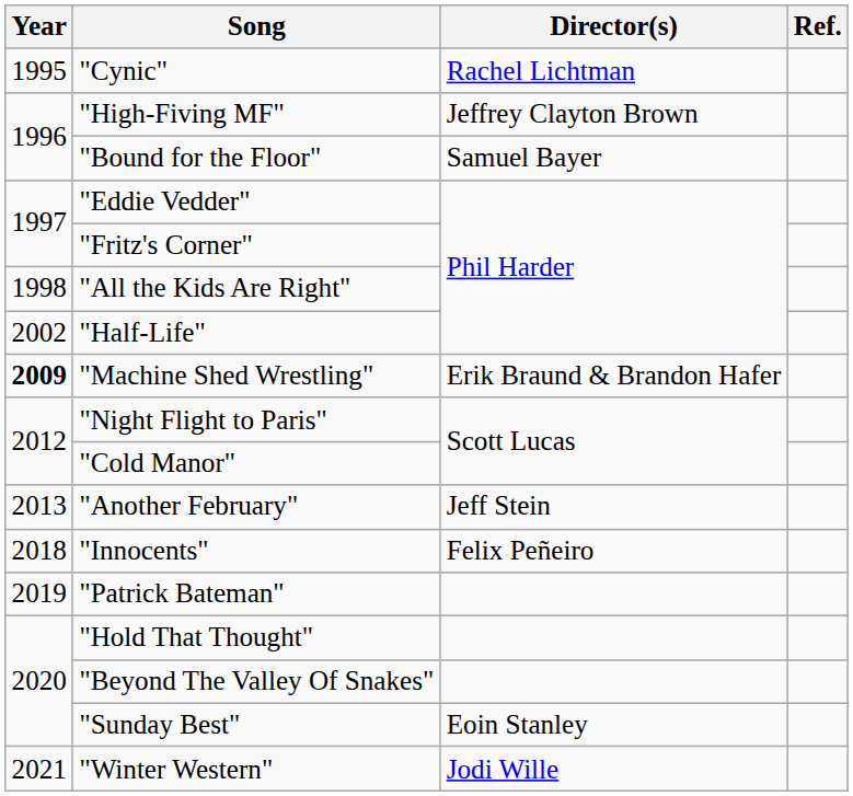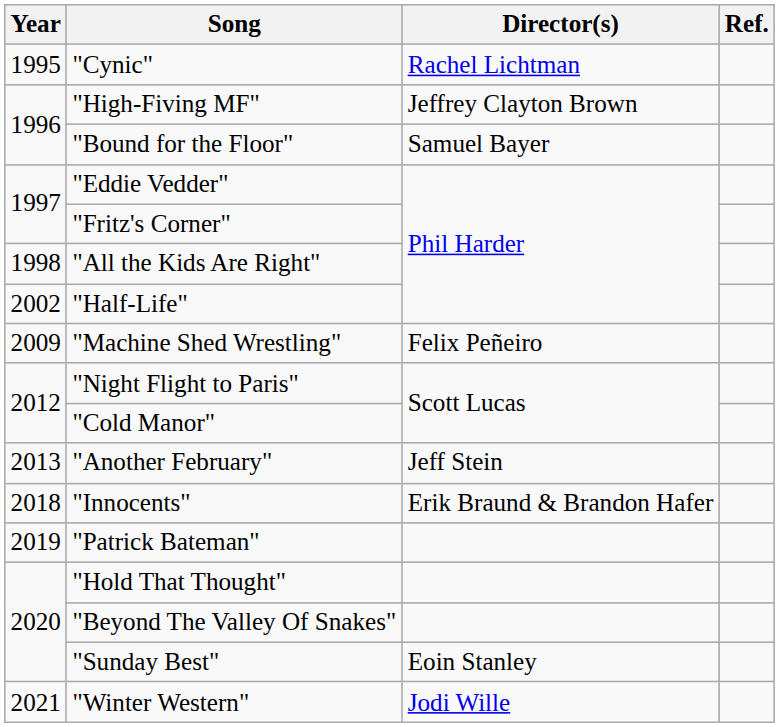 <table class="wikitable">
 <tr>
 <th>Year</th>
 <th>Song</th>
 <th>Director(s)</th>
 <th>Ref.</th>
 </tr>
 <tr>
 <td>1995</td>
 <td>"Cynic"</td>
 <td><a href='#'>Rachel Lichtman</a></td>
 <td></td>
 </tr>
 <tr>
 <td rowspan="2">1996</td>
 <td>"High-Fiving MF"</td>
 <td>Jeffrey Clayton Brown</td>
 <td></td>
 </tr>
 <tr>
 <td>"Bound for the Floor"</td>
 <td>Samuel Bayer</td>
 <td></td>
 </tr>
 <tr>
 <td rowspan="2">1997</td>
 <td>"Eddie Vedder"</td>
 <td rowspan="4"><a href='#'>Phil Harder</a></td>
 <td></td>
 </tr>
 <tr>
 <td>"Fritz's Corner"</td>
 <td></td>
 </tr>
 <tr>
 <td>1998</td>
 <td>"All the Kids Are Right"</td>
 <td></td>
 </tr>
 <tr>
 <td>2002</td>
 <td>"Half-Life"</td>
 <td></td>
 </tr>
 <tr>
-<td><strong>2009</strong></td>
+<td>2009</td>
 <td>"Machine Shed Wrestling"</td>
-<td>Erik Braund & Brandon Hafer</td>
+<td>Felix Peñeiro</td>
 <td></td>
 </tr>
 <tr>
 <td rowspan="2">2012</td>
 <td>"Night Flight to Paris"</td>
 <td rowspan="2">Scott Lucas</td>
 <td></td>
 </tr>
 <tr>
 <td>"Cold Manor"</td>
 <td></td>
 </tr>
 <tr>
 <td>2013</td>
 <td>"Another February"</td>
 <td>Jeff Stein</td>
 <td></td>
 </tr>
 <tr>
 <td>2018</td>
 <td>"Innocents"</td>
-<td>Felix Peñeiro</td>
+<td>Erik Braund & Brandon Hafer</td>
 <td></td>
 </tr>
 <tr>
 <td>2019</td>
 <td>"Patrick Bateman"</td>
 <td></td>
 <td></td>
 </tr>
 <tr>
 <td rowspan="3">2020</td>
 <td>"Hold That Thought"</td>
 <td></td>
 <td></td>
 </tr>
 <tr>
 <td>"Beyond The Valley Of Snakes"</td>
 <td></td>
 <td></td>
 </tr>
 <tr>
 <td>"Sunday Best"</td>
 <td>Eoin Stanley</td>
 <td></td>
 </tr>
 <tr>
 <td>2021</td>
 <td>"Winter Western"</td>
 <td><a href='#'>Jodi Wille</a></td>
 <td></td>
 </tr>
 </table>
